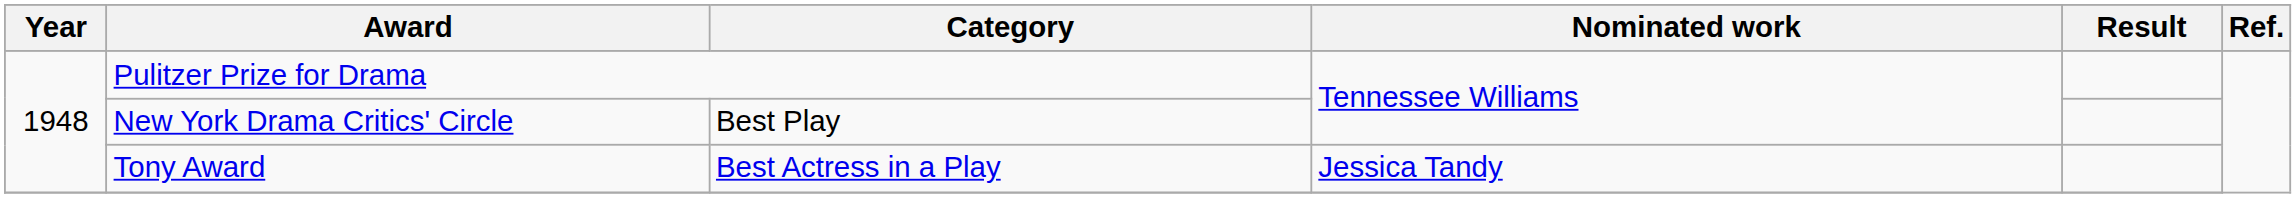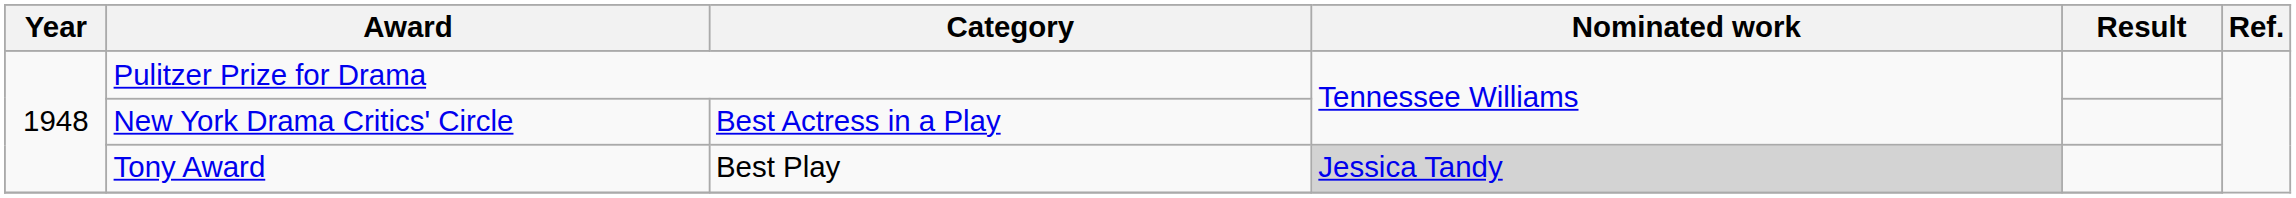 <table class=wikitable>
 <tr>
 <th scope="col" style="width:3em;">Year</th>
 <th scope="col" style="width:20em;">Award</th>
 <th scope="col" style="width:20em;">Category</th>
 <th scope="col" style="width:25em;">Nominated work</th>
 <th scope="col" style="width:5em;">Result</th>
 <th>Ref.</th>
 </tr>
 <tr>
 <td style="text-align:center;", rowspan=3>1948</td>
 <td colspan=2><a href='#'>Pulitzer Prize for Drama</a></td>
 <td rowspan=2><a href='#'>Tennessee Williams</a></td>
 <td></td>
 </tr>
 <tr>
 <td><a href='#'>New York Drama Critics' Circle</a></td>
-<td>Best Play</td>
+<td><a href='#'>Best Actress in a Play</a></td>
 <td></td>
 </tr>
 <tr>
 <td><a href='#'>Tony Award</a></td>
-<td><a href='#'>Best Actress in a Play</a></td>
-<td><a href='#'>Jessica Tandy</a></td>
+<td>Best Play</td>
+<td style="background: lightgrey;"><a href='#'>Jessica Tandy</a></td>
 <td></td>
 </tr>
 <tr>
 </tr>
 </table>
